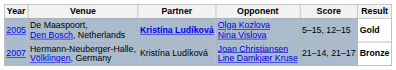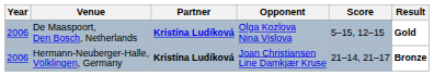 <table class="sortable wikitable" style="font-size: 90%;">
 <tr>
 <th>Year</th>
 <th>Venue</th>
 <th>Partner</th>
 <th>Opponent</th>
 <th>Score</th>
 <th>Result</th>
 </tr>
 <tr style="background:#AABBCC">
-<td align="center"><a href='#'>2005</a></td>
+<td align="center"><a href='#'>2006</a></td>
 <td align="left">De Maaspoort,<br><a href='#'>Den Bosch</a>, Netherlands</td>
 <td align="left"><strong> <a href='#'>Kristína Ludíková</a></strong></td>
 <td align="left"> <a href='#'>Olga Kozlova</a><br> <a href='#'>Nina Vislova</a></td>
 <td align="left">5–15, 12–15</td>
 <td style="text-align:left; background:white"> <strong>Gold</strong></td>
 </tr>
 <tr style="background:#AABBCC">
-<td align="center"><a href='#'>2007</a></td>
+<td align="center"><a href='#'>2006</a></td>
 <td align="left">Hermann-Neuberger-Halle,<br><a href='#'>Völklingen</a>, Germany</td>
-<td align="left"> Kristína Ludíková</td>
+<td align="left"><strong> Kristína Ludíková</strong></td>
 <td align="left"> <a href='#'>Joan Christiansen</a><br> <a href='#'>Line Damkjær Kruse</a></td>
 <td align="left">21–14, 21–17</td>
 <td style="text-align:left; background:white"> <strong>Bronze</strong></td>
 </tr>
 </table>
